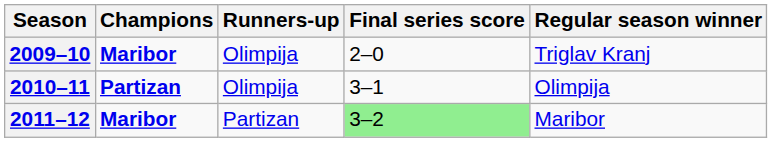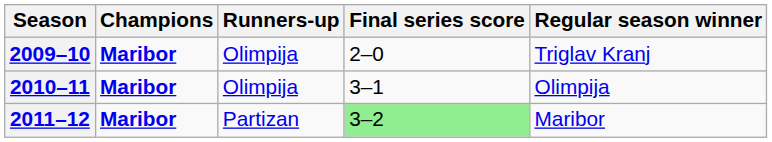 <table class="wikitable">
 <tr>
 <th>Season</th>
 <th>Champions</th>
 <th>Runners-up</th>
 <th>Final series score</th>
 <th>Regular season winner</th>
 </tr>
 <tr>
 <th><a href='#'>2009–10</a></th>
 <td><strong> <a href='#'>Maribor</a></strong></td>
 <td> <a href='#'>Olimpija</a></td>
 <td>2–0</td>
 <td> <a href='#'>Triglav Kranj</a></td>
 </tr>
 <tr>
 <th><a href='#'>2010–11</a></th>
-<td><strong> <a href='#'>Partizan</a></strong></td>
+<td><strong> <a href='#'>Maribor</a></strong></td>
 <td> <a href='#'>Olimpija</a></td>
 <td>3–1</td>
 <td> <a href='#'>Olimpija</a></td>
 </tr>
 <tr>
 <th><a href='#'>2011–12</a></th>
 <td><strong> <a href='#'>Maribor</a></strong></td>
 <td> <a href='#'>Partizan</a></td>
 <td style="background: lightgreen;">3–2</td>
 <td> <a href='#'>Maribor</a></td>
 </tr>
 </table>
